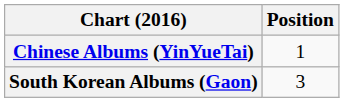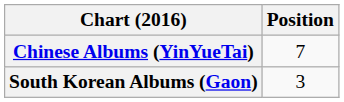 <table class="wikitable plainrowheaders" style="text-align:center;">
 <tr>
 <th>Chart (2016)</th>
 <th>Position</th>
 </tr>
 <tr>
 <th scope="row"><a href='#'>Chinese Albums</a> (<a href='#'>YinYueTai</a>)</th>
-<td>1</td>
+<td>7</td>
 </tr>
 <tr>
 <th scope="row">South Korean Albums (<a href='#'>Gaon</a>)</th>
 <td>3</td>
 </tr>
 </table>
